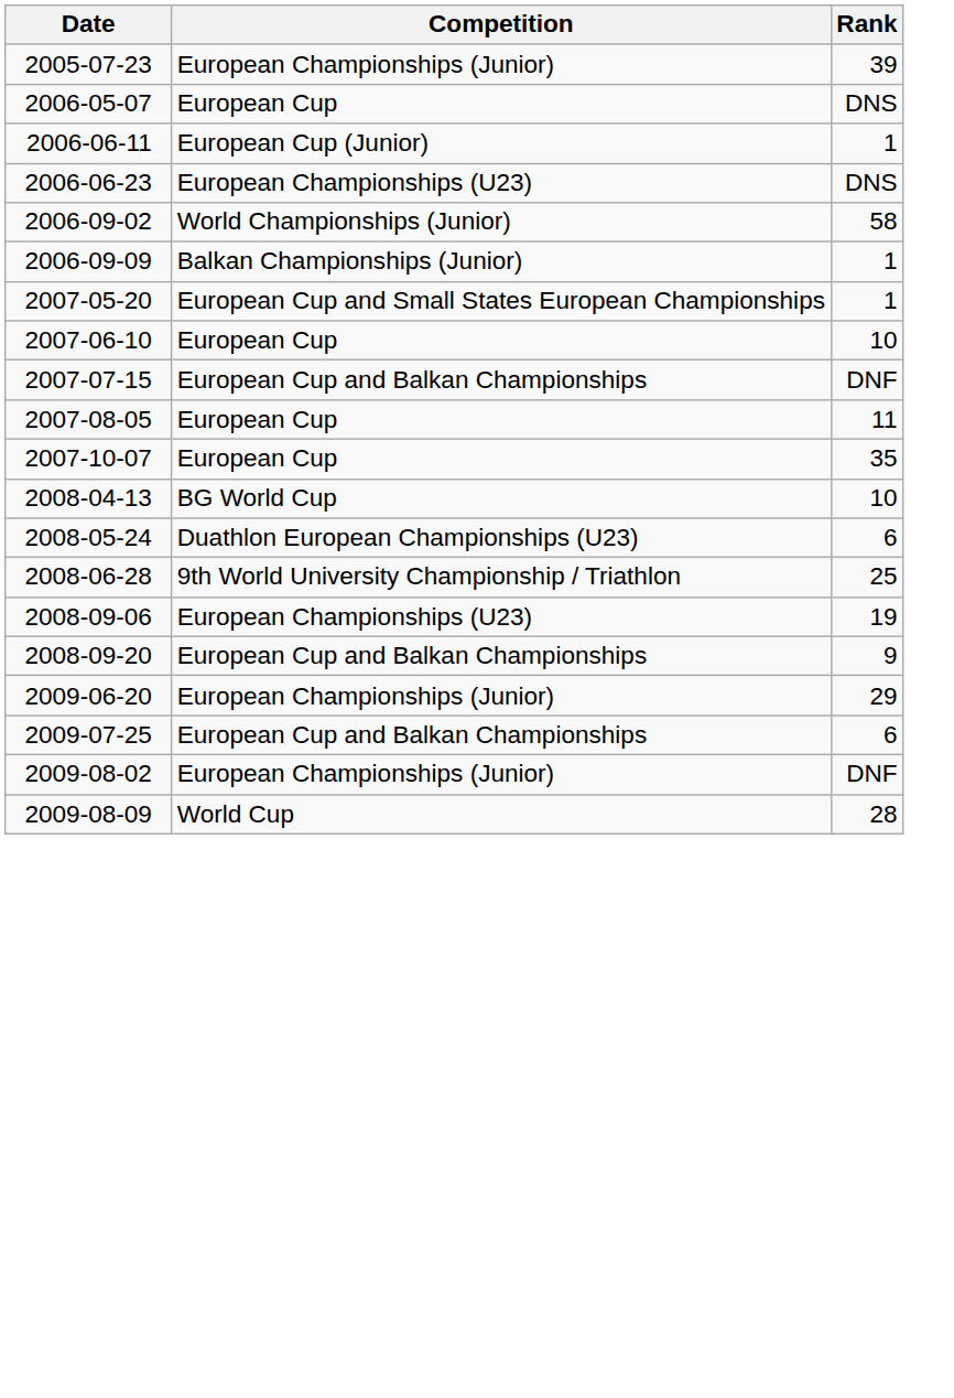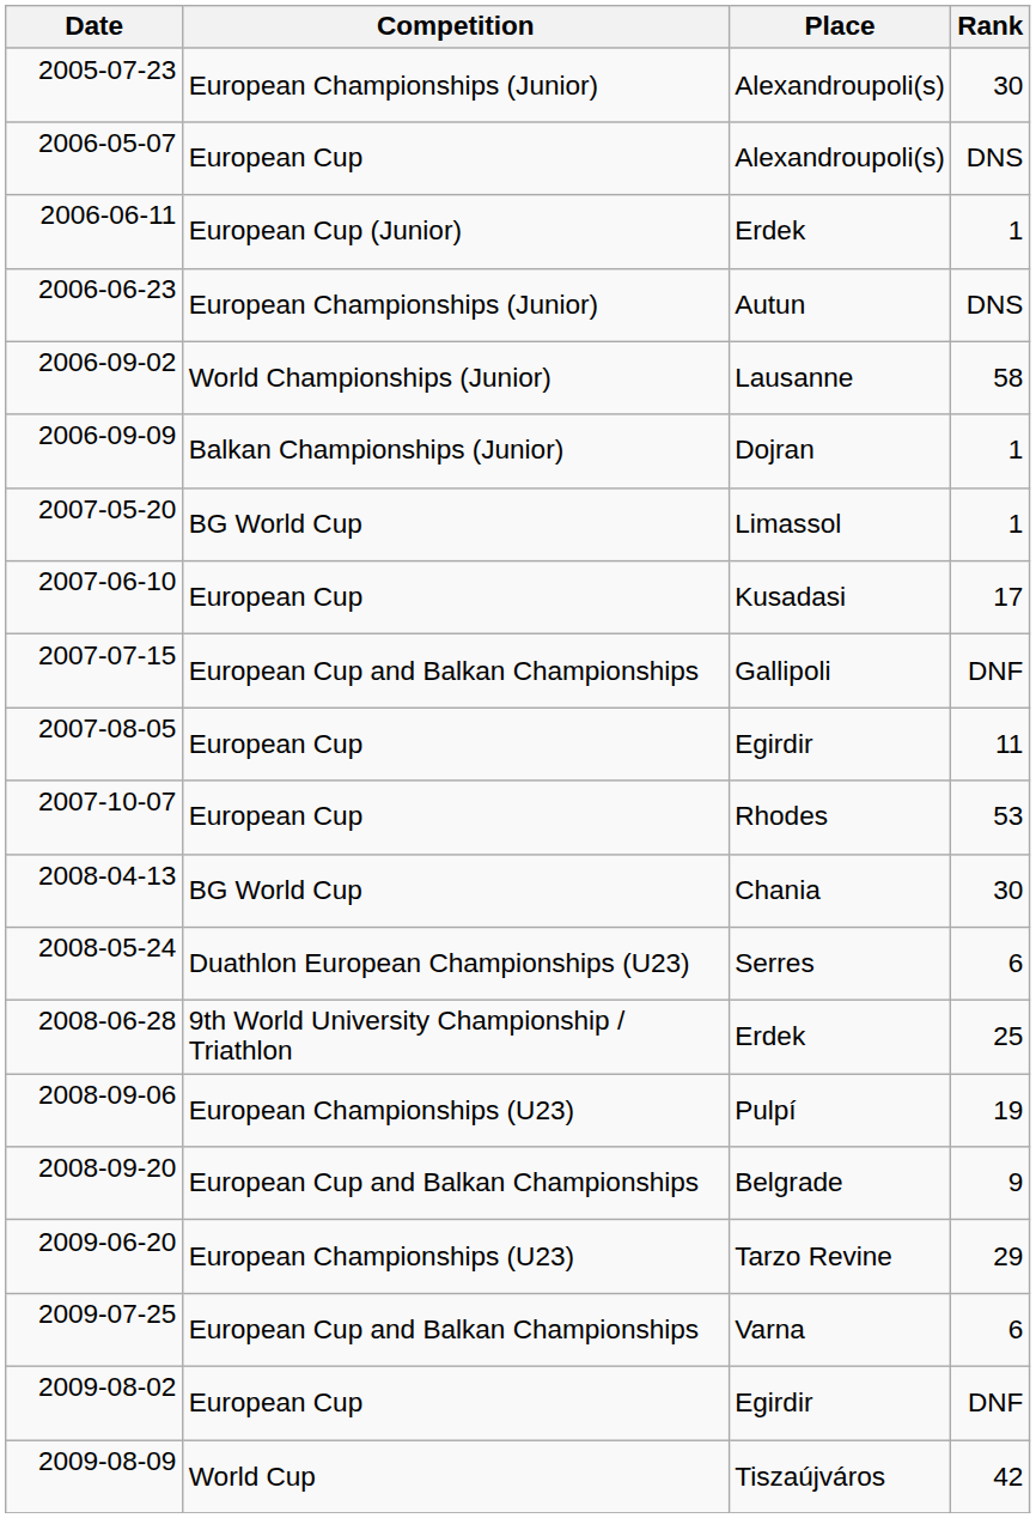 <table class="wikitable sortable">
 <tr>
 <th>Date</th>
 <th>Competition</th>
+<th>Place</th>
 <th>Rank</th>
 </tr>
 <tr>
 <td style="text-align:right">  2005-07-23  </td>
 <td>European Championships (Junior)</td>
-<td style="text-align:right">39</td>
+<td>Alexandroupoli(s)</td>
+<td style="text-align:right">30</td>
 </tr>
 <tr>
 <td style="text-align:right">  2006-05-07  </td>
 <td>European Cup</td>
+<td>Alexandroupoli(s)</td>
 <td style="text-align:right">DNS</td>
 </tr>
 <tr>
 <td style="text-align:right">  2006-06-11  </td>
 <td>European Cup (Junior)</td>
+<td>Erdek</td>
 <td style="text-align:right">1</td>
 </tr>
 <tr>
 <td style="text-align:right">  2006-06-23  </td>
-<td>European Championships (U23)</td>
+<td>European Championships (Junior)</td>
+<td>Autun</td>
 <td style="text-align:right">DNS</td>
 </tr>
 <tr>
 <td style="text-align:right">  2006-09-02  </td>
 <td>World Championships (Junior)</td>
+<td>Lausanne</td>
 <td style="text-align:right">58</td>
 </tr>
 <tr>
 <td style="text-align:right">  2006-09-09  </td>
 <td>Balkan Championships (Junior)</td>
+<td>Dojran</td>
 <td style="text-align:right">1</td>
 </tr>
 <tr>
 <td style="text-align:right">  2007-05-20  </td>
-<td>European Cup and Small States European Championships</td>
+<td>BG World Cup</td>
+<td>Limassol</td>
 <td style="text-align:right">1</td>
 </tr>
 <tr>
 <td style="text-align:right">  2007-06-10  </td>
 <td>European Cup</td>
-<td style="text-align:right">10</td>
+<td>Kusadasi</td>
+<td style="text-align:right">17</td>
 </tr>
 <tr>
 <td style="text-align:right">  2007-07-15  </td>
 <td>European Cup and Balkan Championships</td>
+<td>Gallipoli</td>
 <td style="text-align:right">DNF</td>
 </tr>
 <tr>
 <td style="text-align:right">  2007-08-05  </td>
 <td>European Cup</td>
+<td>Egirdir</td>
 <td style="text-align:right">11</td>
 </tr>
 <tr>
 <td style="text-align:right">  2007-10-07  </td>
 <td>European Cup</td>
-<td style="text-align:right">35</td>
+<td>Rhodes</td>
+<td style="text-align:right">53</td>
 </tr>
 <tr>
 <td style="text-align:right">  2008-04-13  </td>
 <td>BG World Cup</td>
-<td style="text-align:right">10</td>
+<td>Chania</td>
+<td style="text-align:right">30</td>
 </tr>
 <tr>
 <td style="text-align:right">  2008-05-24  </td>
 <td>Duathlon European Championships (U23)</td>
+<td>Serres</td>
 <td style="text-align:right">6</td>
 </tr>
 <tr>
 <td style="text-align:right">  2008-06-28  </td>
 <td>9th World University Championship / Triathlon</td>
+<td>Erdek</td>
 <td style="text-align:right">25</td>
 </tr>
 <tr>
 <td style="text-align:right">  2008-09-06  </td>
 <td>European Championships (U23)</td>
+<td>Pulpí</td>
 <td style="text-align:right">19</td>
 </tr>
 <tr>
 <td style="text-align:right">  2008-09-20  </td>
 <td>European Cup and Balkan Championships</td>
+<td>Belgrade</td>
 <td style="text-align:right">9</td>
 </tr>
 <tr>
 <td style="text-align:right">  2009-06-20  </td>
-<td>European Championships (Junior)</td>
+<td>European Championships (U23)</td>
+<td>Tarzo Revine</td>
 <td style="text-align:right">29</td>
 </tr>
 <tr>
 <td style="text-align:right">  2009-07-25  </td>
 <td>European Cup and Balkan Championships</td>
+<td>Varna</td>
 <td style="text-align:right">6</td>
 </tr>
 <tr>
 <td style="text-align:right">  2009-08-02  </td>
-<td>European Championships (Junior)</td>
+<td>European Cup</td>
+<td>Egirdir</td>
 <td style="text-align:right">DNF</td>
 </tr>
 <tr>
 <td style="text-align:right">  2009-08-09  </td>
 <td>World Cup</td>
-<td style="text-align:right">28</td>
+<td>Tiszaújváros</td>
+<td style="text-align:right">42</td>
 </tr>
 </table>
